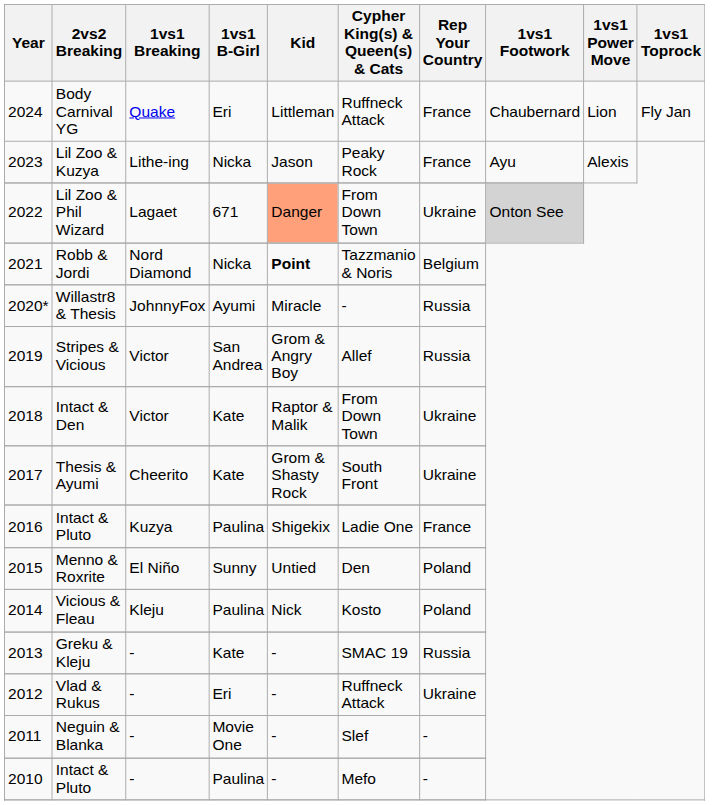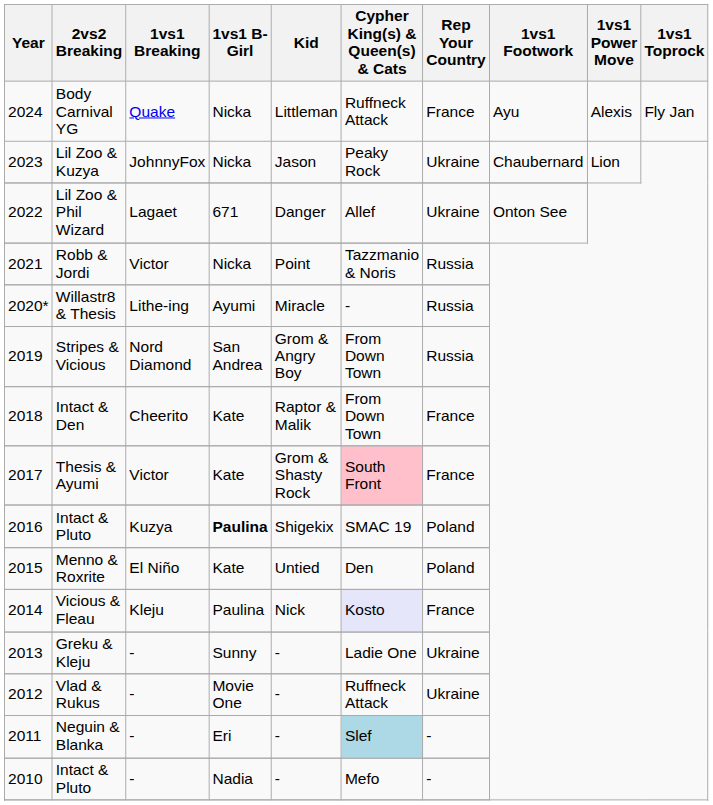 <table class="wikitable">
 <tr>
 <th>Year</th>
 <th>2vs2 Breaking</th>
 <th>1vs1 Breaking</th>
 <th>1vs1 B-Girl</th>
 <th>Kid</th>
 <th>Cypher King(s) & Queen(s) & Cats</th>
 <th>Rep Your Country</th>
 <th>1vs1 Footwork</th>
 <th>1vs1 Power Move</th>
 <th>1vs1 Toprock</th>
 </tr>
 <tr>
 <td>2024</td>
 <td> Body Carnival YG</td>
 <td> <a href='#'>Quake</a></td>
-<td> Eri</td>
+<td> Nicka</td>
 <td> Littleman</td>
 <td> Ruffneck Attack</td>
 <td> France</td>
-<td> Chaubernard</td>
-<td> Lion</td>
+<td> Ayu</td>
+<td> Alexis</td>
 <td> Fly Jan</td>
 </tr>
 <tr>
 <td>2023</td>
 <td> Lil Zoo &  Kuzya</td>
-<td> Lithe-ing</td>
+<td> JohnnyFox</td>
 <td> Nicka</td>
 <td> Jason</td>
 <td> Peaky Rock</td>
-<td> France</td>
-<td> Ayu</td>
-<td> Alexis</td>
+<td> Ukraine</td>
+<td> Chaubernard</td>
+<td> Lion</td>
 </tr>
 <tr>
 </tr>
 <tr>
 <td>2022</td>
 <td> Lil Zoo &  Phil Wizard</td>
 <td> Lagaet</td>
 <td> 671</td>
-<td style="background: lightsalmon;"> Danger</td>
-<td> From Down Town</td>
+<td> Danger</td>
+<td> Allef</td>
 <td> Ukraine</td>
-<td style="background: lightgrey;"> Onton See</td>
+<td> Onton See</td>
 </tr>
 <tr>
 </tr>
 <tr>
 <td>2021</td>
 <td> Robb & Jordi</td>
-<td> Nord Diamond</td>
+<td> Victor</td>
 <td> Nicka</td>
-<td><strong> Point</strong></td>
+<td> Point</td>
 <td> Tazzmanio &  Noris</td>
-<td> Belgium</td>
+<td> Russia</td>
 </tr>
 <tr>
 </tr>
 <tr>
 <td>2020*</td>
 <td> Willastr8 &  Thesis</td>
-<td> JohnnyFox</td>
+<td> Lithe-ing</td>
 <td> Ayumi</td>
 <td> Miracle</td>
 <td>-</td>
 <td> Russia</td>
 </tr>
 <tr>
 </tr>
 <tr>
 <td>2019</td>
 <td> Stripes &  Vicious</td>
-<td> Victor</td>
+<td> Nord Diamond</td>
 <td> San Andrea</td>
 <td> Grom & Angry Boy</td>
-<td> Allef</td>
+<td> From Down Town</td>
 <td> Russia</td>
 </tr>
 <tr>
 </tr>
 <tr>
 <td>2018</td>
 <td> Intact & Den</td>
-<td> Victor</td>
+<td> Cheerito</td>
 <td> Kate</td>
 <td> Raptor &  Malik</td>
 <td> From Down Town</td>
-<td> Ukraine</td>
+<td> France</td>
 </tr>
 <tr>
 </tr>
 <tr>
 <td>2017</td>
 <td> Thesis &   Ayumi</td>
-<td> Cheerito</td>
+<td> Victor</td>
 <td> Kate</td>
 <td> Grom & Shasty Rock</td>
-<td> South Front</td>
-<td> Ukraine</td>
+<td style="background: pink;"> South Front</td>
+<td> France</td>
 </tr>
 <tr>
 </tr>
 <tr>
 <td>2016</td>
 <td> Intact & Pluto</td>
 <td> Kuzya</td>
-<td> Paulina</td>
+<td><strong> Paulina</strong></td>
 <td> Shigekix</td>
-<td> Ladie One</td>
-<td> France</td>
+<td> SMAC 19</td>
+<td> Poland</td>
 </tr>
 <tr>
 </tr>
 <tr>
 <td>2015</td>
 <td> Menno &  Roxrite</td>
 <td> El Niño</td>
-<td> Sunny</td>
+<td> Kate</td>
 <td> Untied</td>
 <td> Den</td>
 <td> Poland</td>
 </tr>
 <tr>
 </tr>
 <tr>
 <td>2014</td>
 <td> Vicious & Fleau</td>
 <td> Kleju</td>
 <td> Paulina</td>
 <td> Nick</td>
-<td> Kosto</td>
-<td> Poland</td>
+<td style="background: lavender;"> Kosto</td>
+<td> France</td>
 </tr>
 <tr>
 </tr>
 <tr>
 <td>2013</td>
 <td>  Greku & Kleju</td>
 <td>-</td>
-<td> Kate</td>
+<td> Sunny</td>
 <td>-</td>
-<td> SMAC 19</td>
-<td> Russia</td>
+<td> Ladie One</td>
+<td> Ukraine</td>
 </tr>
 <tr>
 </tr>
 <tr>
 <td>2012</td>
 <td> Vlad &  Rukus</td>
 <td>-</td>
-<td> Eri</td>
+<td> Movie One</td>
 <td>-</td>
 <td> Ruffneck Attack</td>
 <td> Ukraine</td>
 </tr>
 <tr>
 </tr>
 <tr>
 <td>2011</td>
 <td> Neguin & Blanka</td>
 <td>-</td>
-<td> Movie One</td>
+<td> Eri</td>
 <td>-</td>
-<td> Slef</td>
+<td style="background: lightblue;"> Slef</td>
 <td>-</td>
 </tr>
 <tr>
 </tr>
 <tr>
 <td>2010</td>
 <td> Intact & Pluto</td>
 <td>-</td>
-<td> Paulina</td>
+<td> Nadia</td>
 <td>-</td>
 <td> Mefo</td>
 <td>-</td>
 </tr>
 <tr>
 </tr>
 <tr>
 </tr>
 </table>
